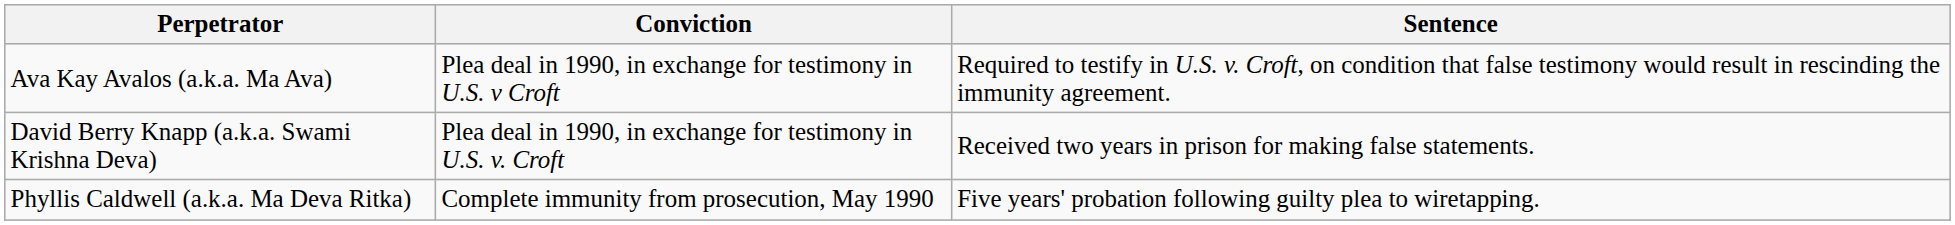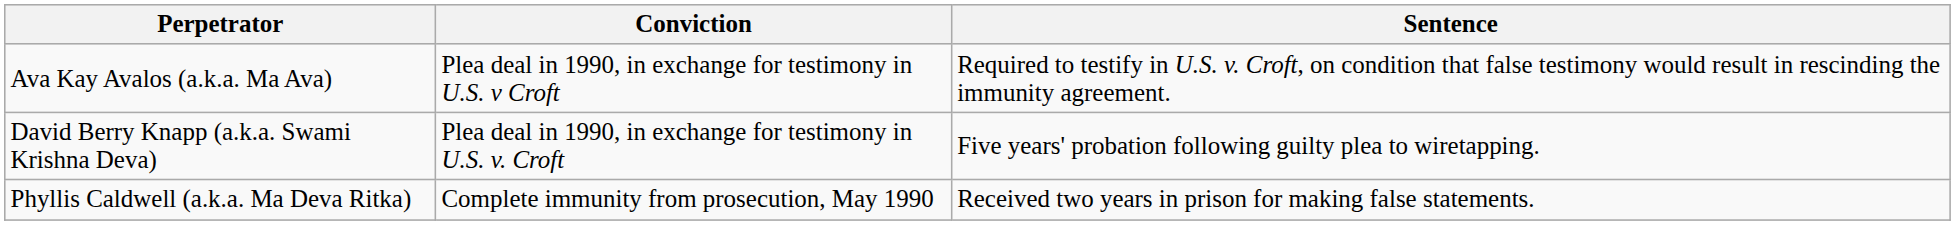 <table class="wikitable">
 <tr>
 <th>Perpetrator</th>
 <th>Conviction</th>
 <th>Sentence</th>
 </tr>
 <tr>
 <td>Ava Kay Avalos (a.k.a. Ma Ava)</td>
 <td>Plea deal in 1990, in exchange for testimony in <em>U.S. v Croft</em></td>
 <td>Required to testify in <em>U.S. v. Croft</em>, on condition that false testimony would result in rescinding the immunity agreement.</td>
 </tr>
 <tr>
 <td>David Berry Knapp (a.k.a. Swami Krishna Deva)</td>
 <td>Plea deal in 1990, in exchange for testimony in <em>U.S. v. Croft</em></td>
-<td>Received two years in prison for making false statements.</td>
+<td>Five years' probation following guilty plea to wiretapping.</td>
 </tr>
 <tr>
 <td>Phyllis Caldwell (a.k.a. Ma Deva Ritka)</td>
 <td>Complete immunity from prosecution, May 1990</td>
-<td>Five years' probation following guilty plea to wiretapping.</td>
+<td>Received two years in prison for making false statements.</td>
 </tr>
 </table>
